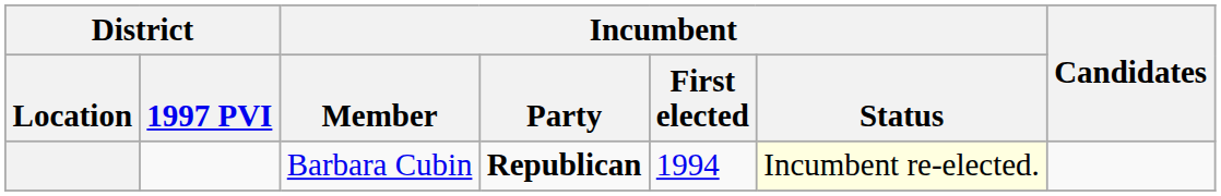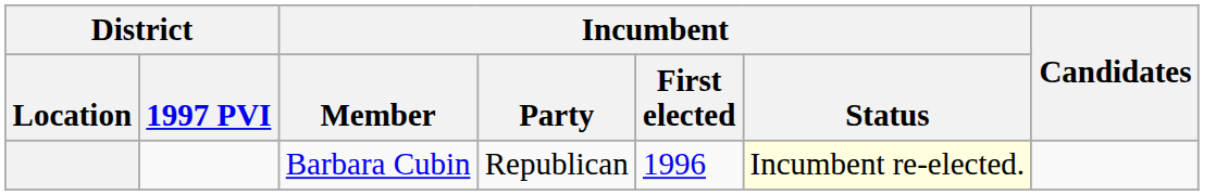 <table class="wikitable sortable">
 <tr>
 <th colspan=2>District</th>
 <th colspan=4>Incumbent</th>
 <th rowspan=2 class="unsortable">Candidates</th>
 </tr>
 <tr valign=bottom>
 <th>Location</th>
 <th><a href='#'>1997 PVI</a></th>
 <th>Member</th>
 <th>Party</th>
 <th>First<br>elected</th>
 <th>Status</th>
 </tr>
 <tr>
 <th></th>
 <td></td>
 <td><a href='#'>Barbara Cubin</a></td>
-<td><strong>Republican</strong></td>
-<td><a href='#'>1994</a></td>
+<td>Republican</td>
+<td><a href='#'>1996</a></td>
 <td style="background: lightyellow;">Incumbent re-elected.</td>
 <td nowrap></td>
 </tr>
 </table>
